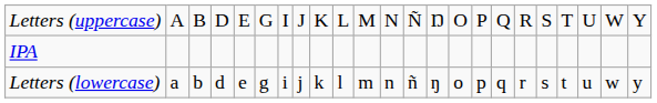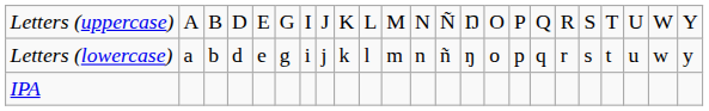 <table class="wikitable">
 <tr>
 <td><em>Letters (<a href='#'>uppercase</a>)</em></td>
 <td>A</td>
 <td>B</td>
 <td>D</td>
 <td>E</td>
 <td>G</td>
 <td>I</td>
 <td>J</td>
 <td>K</td>
 <td>L</td>
 <td>M</td>
 <td>N</td>
 <td>Ñ</td>
 <td>Ŋ</td>
 <td>O</td>
 <td>P</td>
 <td>Q</td>
 <td>R</td>
 <td>S</td>
 <td>T</td>
 <td>U</td>
 <td>W</td>
 <td>Y</td>
 </tr>
 <tr>
+<td><em>Letters (<a href='#'>lowercase</a>)</em></td>
+<td>a</td>
+<td>b</td>
+<td>d</td>
+<td>e</td>
+<td>g</td>
+<td>i</td>
+<td>j</td>
+<td>k</td>
+<td>l</td>
+<td>m</td>
+<td>n</td>
+<td>ñ</td>
+<td>ŋ</td>
+<td>o</td>
+<td>p</td>
+<td>q</td>
+<td>r</td>
+<td>s</td>
+<td>t</td>
+<td>u</td>
+<td>w</td>
+<td>y</td>
+</tr>
+<tr>
 <td><em><a href='#'>IPA</a></em></td>
 <td></td>
 <td></td>
 <td></td>
 <td></td>
 <td></td>
 <td></td>
 <td></td>
 <td></td>
 <td></td>
 <td></td>
 <td></td>
 <td></td>
 <td></td>
 <td></td>
 <td></td>
 <td></td>
 <td></td>
 <td></td>
 <td></td>
 <td></td>
 <td></td>
 <td></td>
 </tr>
-<tr>
-<td><em>Letters (<a href='#'>lowercase</a>)</em></td>
-<td>a</td>
-<td>b</td>
-<td>d</td>
-<td>e</td>
-<td>g</td>
-<td>i</td>
-<td>j</td>
-<td>k</td>
-<td>l</td>
-<td>m</td>
-<td>n</td>
-<td>ñ</td>
-<td>ŋ</td>
-<td>o</td>
-<td>p</td>
-<td>q</td>
-<td>r</td>
-<td>s</td>
-<td>t</td>
-<td>u</td>
-<td>w</td>
-<td>y</td>
-</tr>
 </table>
